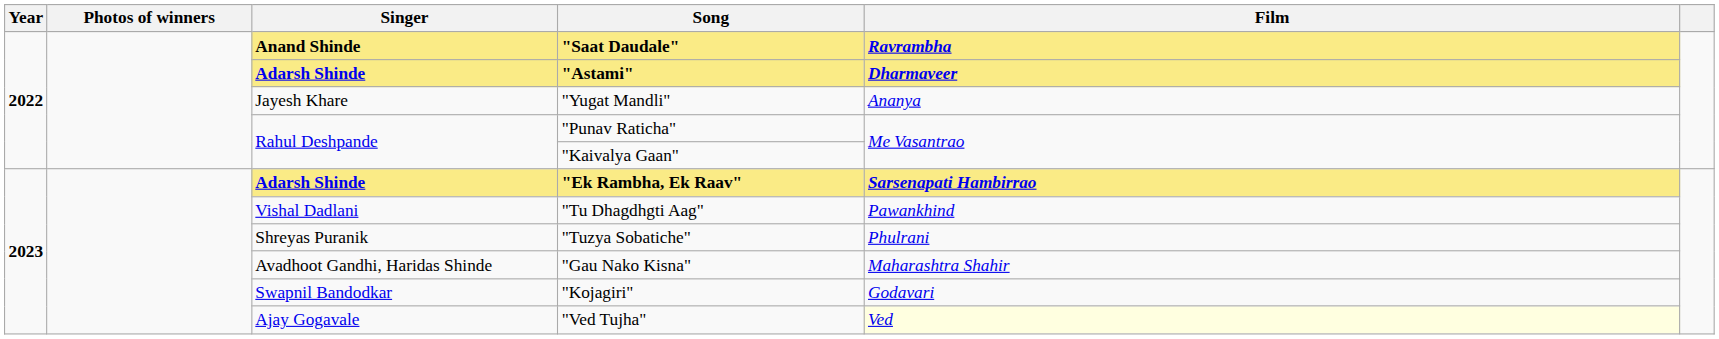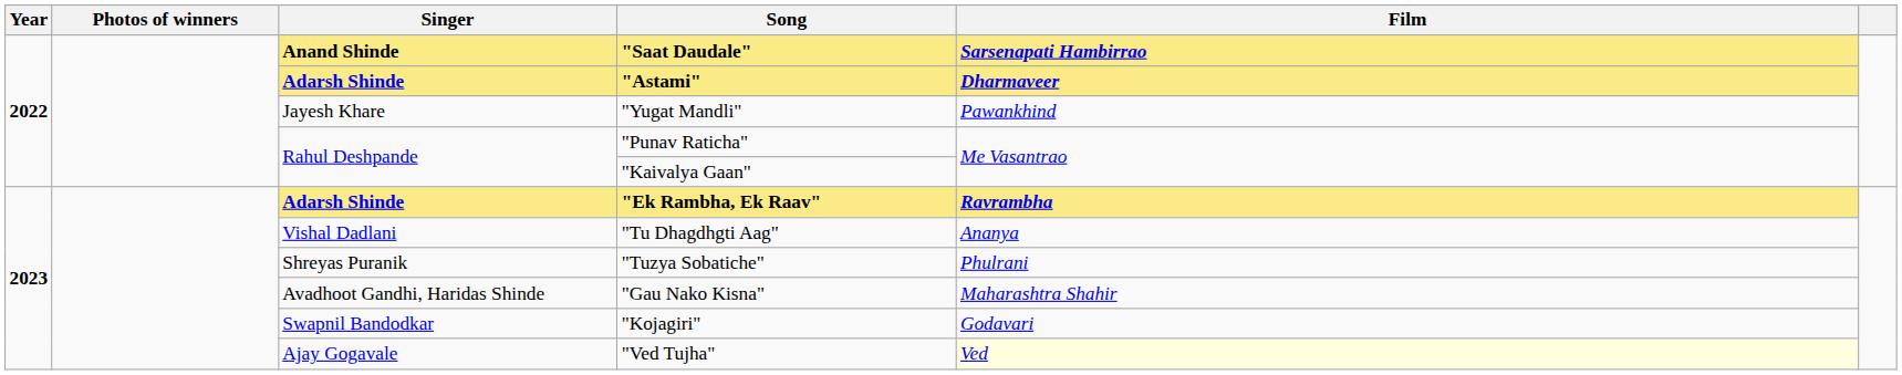 <table class="wikitable" style="width:100%">
 <tr bgcolor="#bebebe">
 <th width="2%">Year</th>
 <th width="12%">Photos of winners</th>
 <th width="18%">Singer</th>
 <th width="18%">Song</th>
 <th width="48%">Film</th>
 <th width="2%"></th>
 </tr>
 <tr>
 <td rowspan="5"><strong>2022</strong></td>
 <td rowspan="5"></td>
 <td style="background:#FAEB86"><strong>Anand Shinde</strong></td>
 <td style="background:#FAEB86"><strong>"Saat Daudale"</strong></td>
-<td style="background:#FAEB86"><strong><em><a href='#'>Ravrambha</a></em></strong></td>
+<td style="background:#FAEB86"><strong><em><a href='#'>Sarsenapati Hambirrao</a></em></strong></td>
 <td rowspan="5"></td>
 </tr>
 <tr>
 <td style="background:#FAEB86"><strong><a href='#'>Adarsh Shinde</a></strong></td>
 <td style="background:#FAEB86"><strong>"Astami"</strong></td>
 <td style="background:#FAEB86"><strong><em><a href='#'>Dharmaveer</a></em></strong></td>
 </tr>
 <tr>
 <td>Jayesh Khare</td>
 <td>"Yugat Mandli"</td>
-<td><em><a href='#'>Ananya</a></em></td>
+<td><em><a href='#'>Pawankhind</a></em></td>
 </tr>
 <tr>
 <td rowspan="2"><a href='#'>Rahul Deshpande</a></td>
 <td>"Punav Raticha"</td>
 <td rowspan="2"><em><a href='#'>Me Vasantrao</a></em></td>
 </tr>
 <tr>
 <td>"Kaivalya Gaan"</td>
 </tr>
 <tr>
 <td rowspan="6"><strong>2023</strong></td>
 <td rowspan="6"></td>
 <td style="background:#FAEB86"><strong><a href='#'>Adarsh Shinde</a></strong></td>
 <td style="background:#FAEB86"><strong>"Ek Rambha, Ek Raav"</strong></td>
-<td style="background:#FAEB86"><strong><em><a href='#'>Sarsenapati Hambirrao</a></em></strong></td>
+<td style="background:#FAEB86"><strong><em><a href='#'>Ravrambha</a></em></strong></td>
 <td rowspan="6"></td>
 </tr>
 <tr>
 <td><a href='#'>Vishal Dadlani</a></td>
 <td>"Tu Dhagdhgti Aag"</td>
-<td><em><a href='#'>Pawankhind</a></em></td>
+<td><em><a href='#'>Ananya</a></em></td>
 </tr>
 <tr>
 <td>Shreyas Puranik</td>
 <td>"Tuzya Sobatiche"</td>
 <td><em><a href='#'>Phulrani</a></em></td>
 </tr>
 <tr>
 <td>Avadhoot Gandhi, Haridas Shinde</td>
 <td>"Gau Nako Kisna"</td>
 <td><em><a href='#'>Maharashtra Shahir</a></em></td>
 </tr>
 <tr>
 <td><a href='#'>Swapnil Bandodkar</a></td>
 <td>"Kojagiri"</td>
 <td><em><a href='#'>Godavari</a></em></td>
 </tr>
 <tr>
 <td><a href='#'>Ajay Gogavale</a></td>
 <td>"Ved Tujha"</td>
 <td style="background: lightyellow;"><em><a href='#'>Ved</a></em></td>
 </tr>
 </table>
